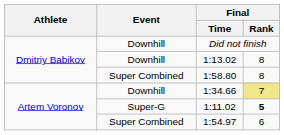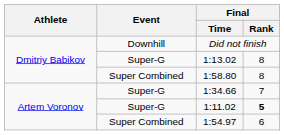 <table class="wikitable" style="font-size:90%; text-align:center; width:400px">
 <tr>
 <th rowspan="2">Athlete</th>
 <th rowspan="2">Event</th>
 <th colspan="2">Final</th>
 </tr>
 <tr>
 <th>Time</th>
 <th>Rank</th>
 </tr>
 <tr>
 <td rowspan=3><a href='#'>Dmitriy Babikov</a></td>
 <td>Downhill</td>
 <td colspan=2><em>Did not finish</em></td>
 </tr>
 <tr>
-<td>Downhill</td>
+<td>Super-G</td>
 <td>1:13.02</td>
 <td>8</td>
 </tr>
 <tr>
 <td>Super Combined</td>
 <td>1:58.80</td>
 <td>8</td>
 </tr>
 <tr>
 <td rowspan=3><a href='#'>Artem Voronov</a></td>
-<td>Downhill</td>
+<td>Super-G</td>
 <td>1:34.66</td>
-<td style="background: khaki;">7</td>
+<td>7</td>
 </tr>
 <tr>
 <td>Super-G</td>
 <td>1:11.02</td>
 <td><strong>5</strong></td>
 </tr>
 <tr>
 <td>Super Combined</td>
 <td>1:54.97</td>
 <td>6</td>
 </tr>
 </table>
